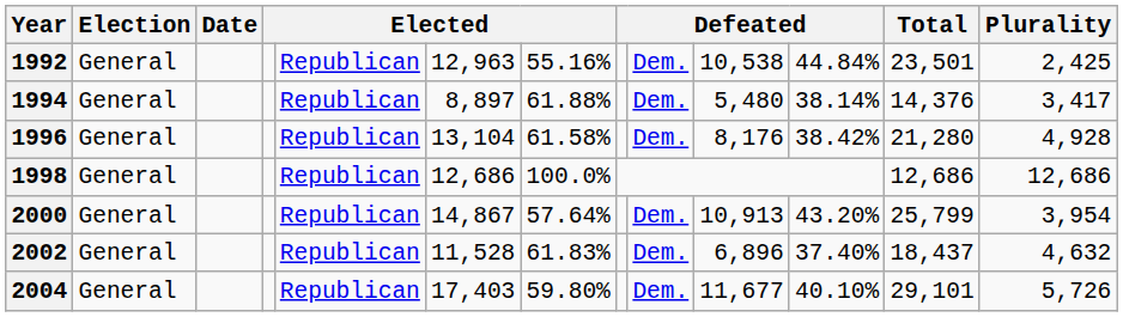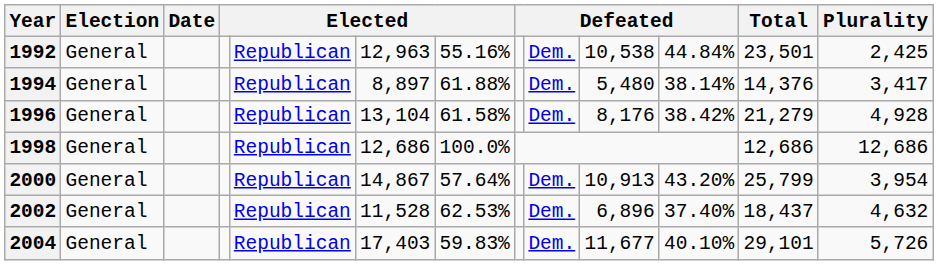 <table class=wikitable>
 <tr>
 <th>Year</th>
 <th>Election</th>
 <th>Date</th>
 <th ! colspan="4">Elected</th>
 <th ! colspan="4">Defeated</th>
 <th>Total</th>
 <th>Plurality</th>
 </tr>
 <tr>
 <th valign="top">1992</th>
 <td valign="top">General</td>
 <td valign="top"></td>
 <td valign="top"></td>
 <td valign="top" ><a href='#'>Republican</a></td>
 <td valign="top" align="right">12,963</td>
 <td valign="top" align="right">55.16%</td>
 <td valign="top"></td>
 <td valign="top" ><a href='#'>Dem.</a></td>
 <td valign="top" align="right">10,538</td>
 <td valign="top" align="right">44.84%</td>
 <td valign="top" align="right">23,501</td>
 <td valign="top" align="right">2,425</td>
 </tr>
 <tr>
 <th valign="top">1994</th>
 <td valign="top">General</td>
 <td valign="top"></td>
 <td valign="top"></td>
 <td valign="top" ><a href='#'>Republican</a></td>
 <td valign="top" align="right">8,897</td>
 <td valign="top" align="right">61.88%</td>
 <td valign="top"></td>
 <td valign="top" ><a href='#'>Dem.</a></td>
 <td valign="top" align="right">5,480</td>
 <td valign="top" align="right">38.14%</td>
 <td valign="top" align="right">14,376</td>
 <td valign="top" align="right">3,417</td>
 </tr>
 <tr>
 <th valign="top">1996</th>
 <td valign="top">General</td>
 <td valign="top"></td>
 <td valign="top"></td>
 <td valign="top" ><a href='#'>Republican</a></td>
 <td valign="top" align="right">13,104</td>
 <td valign="top" align="right">61.58%</td>
 <td valign="top"></td>
 <td valign="top" ><a href='#'>Dem.</a></td>
 <td valign="top" align="right">8,176</td>
 <td valign="top" align="right">38.42%</td>
-<td valign="top" align="right">21,280</td>
+<td valign="top" align="right">21,279</td>
 <td valign="top" align="right">4,928</td>
 </tr>
 <tr>
 <th valign="top">1998</th>
 <td valign="top">General</td>
 <td valign="top"></td>
 <td valign="top"></td>
 <td valign="top" ><a href='#'>Republican</a></td>
 <td valign="top" align="right">12,686</td>
 <td valign="top" align="right">100.0%</td>
 <td valign="top" colspan="4"></td>
 <td valign="top" align="right">12,686</td>
 <td valign="top" align="right">12,686</td>
 </tr>
 <tr>
 <th valign="top">2000</th>
 <td valign="top">General</td>
 <td valign="top"></td>
 <td valign="top"></td>
 <td valign="top" ><a href='#'>Republican</a></td>
 <td valign="top" align="right">14,867</td>
 <td valign="top" align="right">57.64%</td>
 <td valign="top"></td>
 <td valign="top" ><a href='#'>Dem.</a></td>
 <td valign="top" align="right">10,913</td>
 <td valign="top" align="right">43.20%</td>
 <td valign="top" align="right">25,799</td>
 <td valign="top" align="right">3,954</td>
 </tr>
 <tr>
 <th valign="top">2002</th>
 <td valign="top">General</td>
 <td valign="top"></td>
 <td valign="top"></td>
 <td valign="top" ><a href='#'>Republican</a></td>
 <td valign="top" align="right">11,528</td>
-<td valign="top" align="right">61.83%</td>
+<td valign="top" align="right">62.53%</td>
 <td valign="top"></td>
 <td valign="top" ><a href='#'>Dem.</a></td>
 <td valign="top" align="right">6,896</td>
 <td valign="top" align="right">37.40%</td>
 <td valign="top" align="right">18,437</td>
 <td valign="top" align="right">4,632</td>
 </tr>
 <tr>
 <th valign="top">2004</th>
 <td valign="top">General</td>
 <td valign="top"></td>
 <td valign="top"></td>
 <td valign="top" ><a href='#'>Republican</a></td>
 <td valign="top" align="right">17,403</td>
-<td valign="top" align="right">59.80%</td>
+<td valign="top" align="right">59.83%</td>
 <td valign="top"></td>
 <td valign="top" ><a href='#'>Dem.</a></td>
 <td valign="top" align="right">11,677</td>
 <td valign="top" align="right">40.10%</td>
 <td valign="top" align="right">29,101</td>
 <td valign="top" align="right">5,726</td>
 </tr>
 </table>
